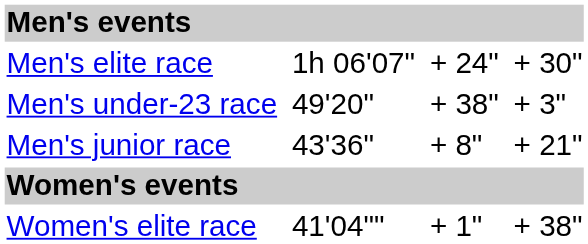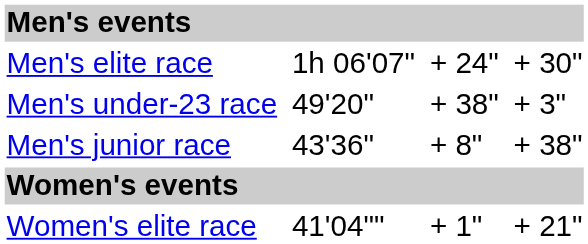 <table>
 <tr bgcolor="#cccccc">
 <td colspan=7><strong>Men's events</strong></td>
 </tr>
 <tr>
 <td><a href='#'>Men's elite race</a> <br></td>
 <td></td>
 <td>1h 06'07"</td>
 <td></td>
 <td>+ 24"</td>
 <td></td>
 <td>+ 30"</td>
 </tr>
 <tr>
 <td><a href='#'>Men's under-23 race</a> <br></td>
 <td></td>
 <td>49'20"</td>
 <td></td>
 <td>+ 38"</td>
 <td></td>
 <td>+ 3"</td>
 </tr>
 <tr>
 <td><a href='#'>Men's junior race</a> <br></td>
 <td></td>
 <td>43'36"</td>
 <td></td>
 <td>+ 8"</td>
 <td></td>
-<td>+ 21"</td>
+<td>+ 38"</td>
 </tr>
 <tr bgcolor="#cccccc">
 <td colspan=7><strong>Women's events</strong></td>
 </tr>
 <tr>
 <td><a href='#'>Women's elite race</a><br></td>
 <td></td>
 <td>41'04""</td>
 <td></td>
 <td>+ 1"</td>
 <td></td>
-<td>+ 38"</td>
+<td>+ 21"</td>
 </tr>
 </table>
